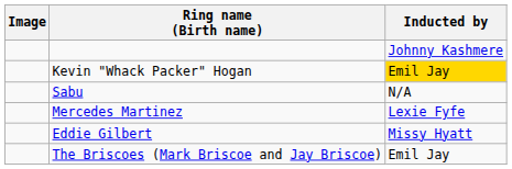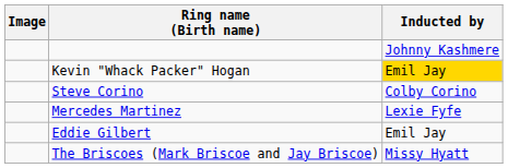 <table class="wikitable sortable">
 <tr>
 <th class="unsortable">Image</th>
 <th>Ring name<br>(Birth name)</th>
 <th>Inducted by</th>
 </tr>
 <tr>
 <td></td>
 <td><br></td>
 <td><a href='#'>Johnny Kashmere</a></td>
 </tr>
 <tr>
 <td></td>
 <td>Kevin "Whack Packer" Hogan</td>
 <td style="background: gold;">Emil Jay</td>
 </tr>
 <tr>
 <td></td>
-<td><a href='#'>Sabu</a><br></td>
-<td>N/A</td>
+<td><a href='#'>Steve Corino</a></td>
+<td><a href='#'>Colby Corino</a></td>
 </tr>
 <tr>
 <td></td>
 <td><a href='#'>Mercedes Martinez</a><br></td>
 <td><a href='#'>Lexie Fyfe</a></td>
 </tr>
 <tr>
 <td></td>
 <td><a href='#'>Eddie Gilbert</a><br></td>
-<td><a href='#'>Missy Hyatt</a></td>
+<td>Emil Jay</td>
 </tr>
 <tr>
 <td></td>
 <td><a href='#'>The Briscoes</a> (<a href='#'>Mark Briscoe</a> and <a href='#'>Jay Briscoe</a>)<br></td>
-<td>Emil Jay</td>
+<td><a href='#'>Missy Hyatt</a></td>
 </tr>
 </table>
